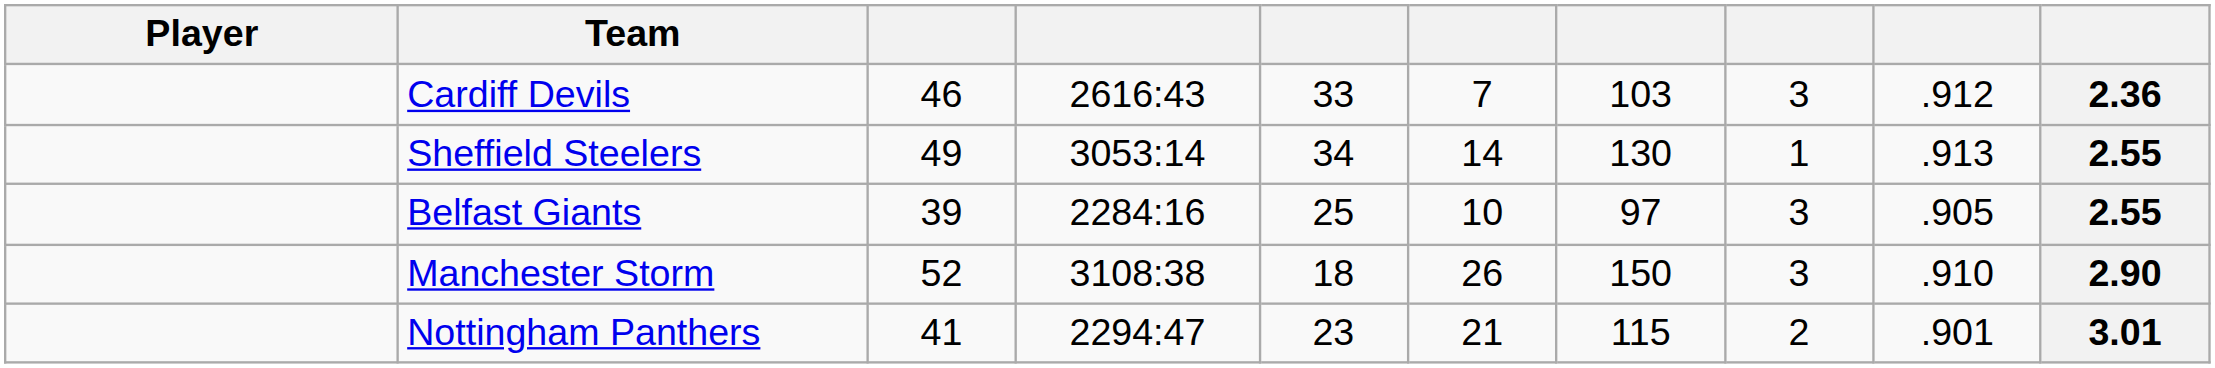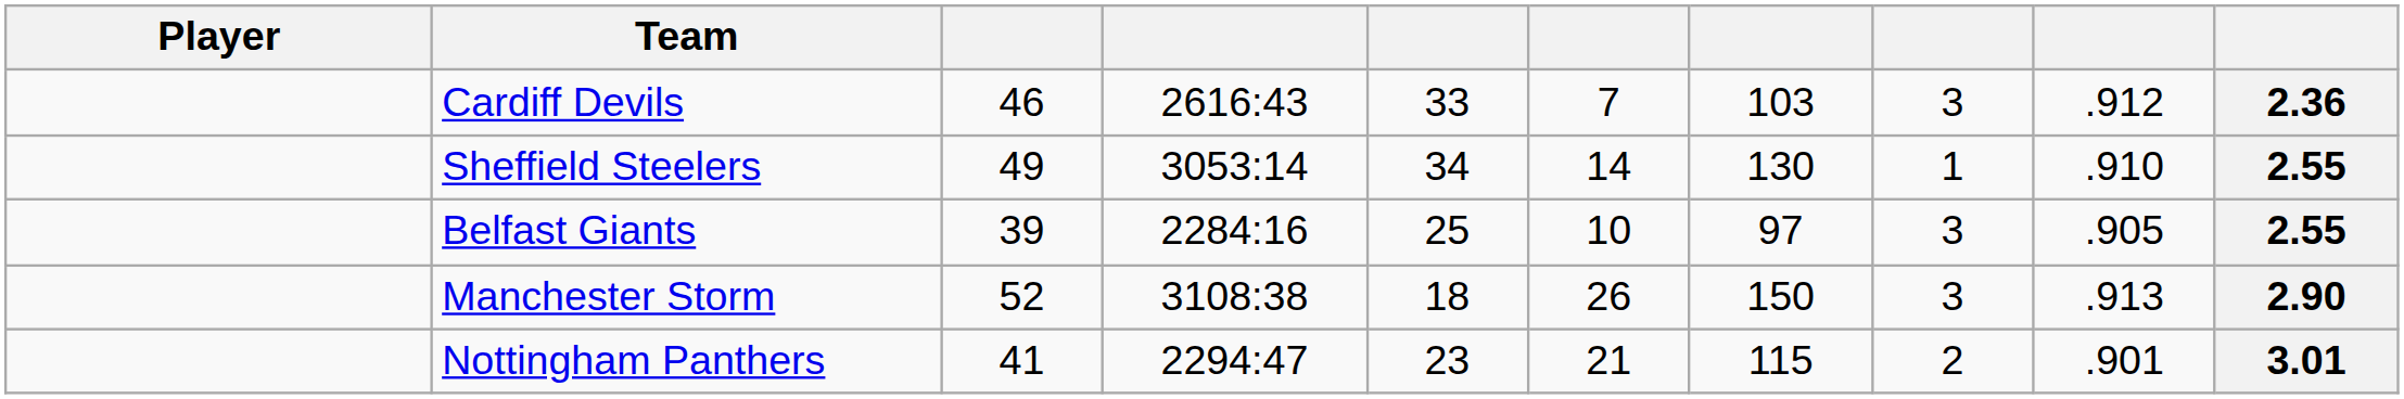 <table class="wikitable sortable">
 <tr>
 <th style="width: 10em;">Player</th>
 <th style="width: 12em;">Team</th>
 <th style="width: 3.5em;"></th>
 <th style="width: 6em;"></th>
 <th style="width: 3.5em;"></th>
 <th style="width: 3.5em;"></th>
 <th style="width: 4em;"></th>
 <th style="width: 3.5em;"></th>
 <th style="width: 4em;"></th>
 <th style="width: 4em;"></th>
 </tr>
 <tr style="text-align:center;">
 <td style="text-align:left;"></td>
 <td style="text-align:left;"><a href='#'>Cardiff Devils</a></td>
 <td>46</td>
 <td>2616:43</td>
 <td>33</td>
 <td>7</td>
 <td>103</td>
 <td>3</td>
 <td>.912</td>
 <th>2.36</th>
 </tr>
 <tr style="text-align:center;">
 <td style="text-align:left;"></td>
 <td style="text-align:left;"><a href='#'>Sheffield Steelers</a></td>
 <td>49</td>
 <td>3053:14</td>
 <td>34</td>
 <td>14</td>
 <td>130</td>
 <td>1</td>
-<td>.913</td>
+<td>.910</td>
 <th>2.55</th>
 </tr>
 <tr style="text-align:center;">
 <td style="text-align:left;"></td>
 <td style="text-align:left;"><a href='#'>Belfast Giants</a></td>
 <td>39</td>
 <td>2284:16</td>
 <td>25</td>
 <td>10</td>
 <td>97</td>
 <td>3</td>
 <td>.905</td>
 <th>2.55</th>
 </tr>
 <tr style="text-align:center;">
 <td style="text-align:left;"></td>
 <td style="text-align:left;"><a href='#'>Manchester Storm</a></td>
 <td>52</td>
 <td>3108:38</td>
 <td>18</td>
 <td>26</td>
 <td>150</td>
 <td>3</td>
-<td>.910</td>
+<td>.913</td>
 <th>2.90</th>
 </tr>
 <tr style="text-align:center;">
 <td style="text-align:left;"></td>
 <td style="text-align:left;"><a href='#'>Nottingham Panthers</a></td>
 <td>41</td>
 <td>2294:47</td>
 <td>23</td>
 <td>21</td>
 <td>115</td>
 <td>2</td>
 <td>.901</td>
 <th>3.01</th>
 </tr>
 </table>
